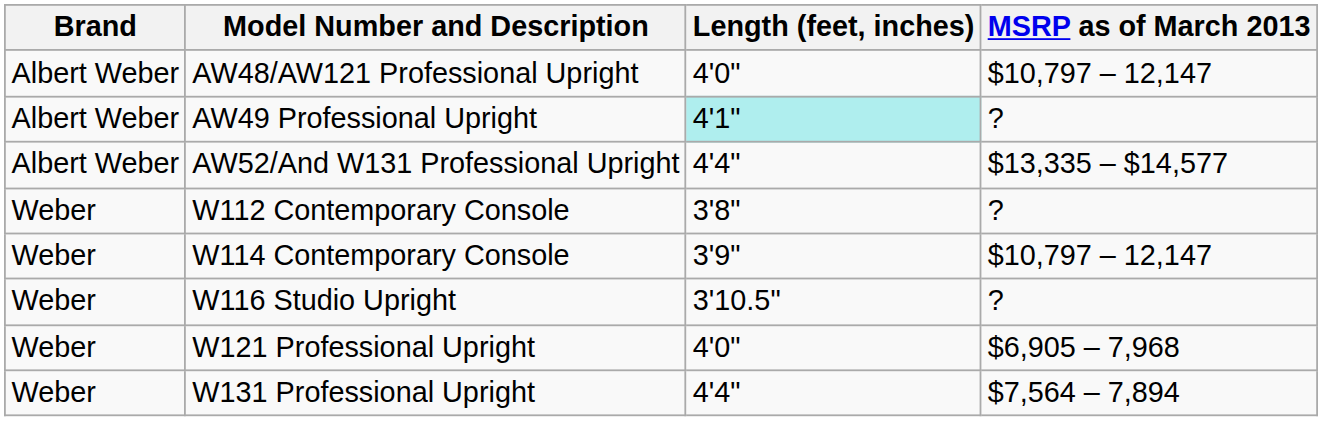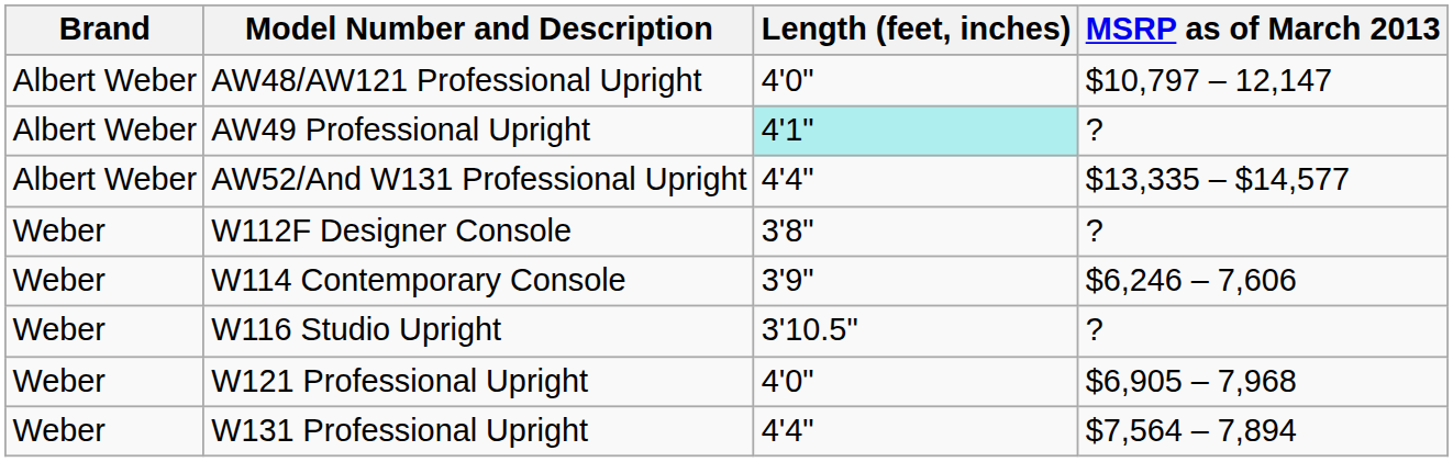 <table class="wikitable">
 <tr>
 <th>Brand</th>
 <th>Model Number and Description</th>
 <th>Length (feet, inches)</th>
 <th><a href='#'>MSRP</a> as of March 2013</th>
 </tr>
 <tr>
 <td>Albert Weber</td>
 <td>AW48/AW121 Professional Upright</td>
 <td>4'0"</td>
 <td>$10,797 – 12,147</td>
 </tr>
 <tr>
 <td>Albert Weber</td>
 <td>AW49 Professional Upright</td>
 <td style="background: paleturquoise;">4'1"</td>
 <td>?</td>
 </tr>
 <tr>
 <td>Albert Weber</td>
 <td>AW52/And W131 Professional Upright</td>
 <td>4'4"</td>
 <td>$13,335 – $14,577</td>
 </tr>
 <tr>
 <td>Weber</td>
-<td>W112 Contemporary Console</td>
+<td>W112F Designer Console</td>
 <td>3'8"</td>
 <td>?</td>
 </tr>
 <tr>
 <td>Weber</td>
 <td>W114 Contemporary Console</td>
 <td>3'9"</td>
-<td>$10,797 – 12,147</td>
+<td>$6,246 – 7,606</td>
 </tr>
 <tr>
 <td>Weber</td>
 <td>W116 Studio Upright</td>
 <td>3'10.5"</td>
 <td>?</td>
 </tr>
 <tr>
 <td>Weber</td>
 <td>W121 Professional Upright</td>
 <td>4'0"</td>
 <td>$6,905 – 7,968</td>
 </tr>
 <tr>
 <td>Weber</td>
 <td>W131 Professional Upright</td>
 <td>4'4"</td>
 <td>$7,564 – 7,894</td>
 </tr>
 </table>
